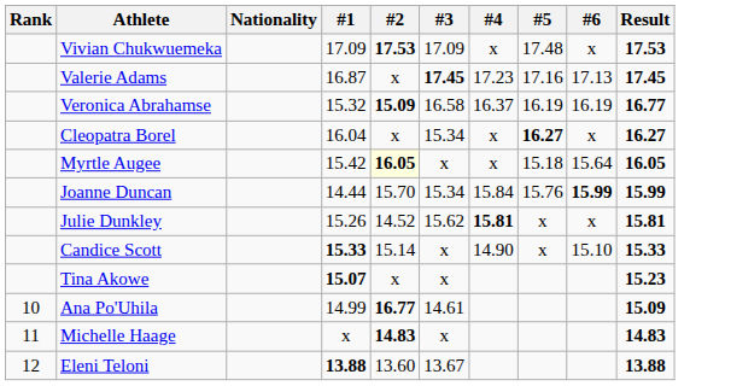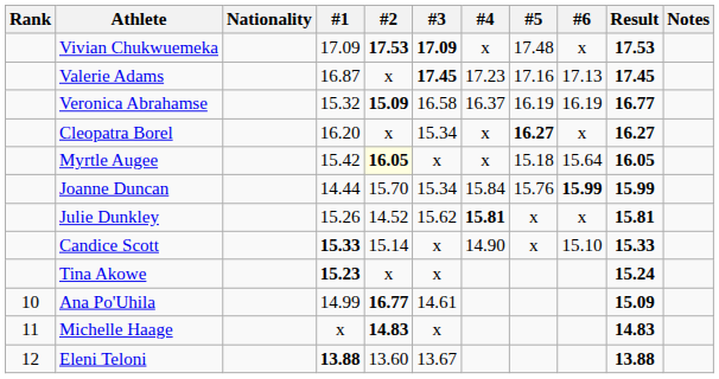 <table class="wikitable sortable" style="text-align:center">
 <tr>
 <th>Rank</th>
 <th>Athlete</th>
 <th>Nationality</th>
 <th>#1</th>
 <th>#2</th>
 <th>#3</th>
 <th>#4</th>
 <th>#5</th>
 <th>#6</th>
 <th>Result</th>
+<th>Notes</th>
 </tr>
 <tr>
 <td></td>
 <td align="left"><a href='#'>Vivian Chukwuemeka</a></td>
 <td align=left></td>
 <td>17.09</td>
 <td><strong>17.53</strong></td>
-<td>17.09</td>
+<td><strong>17.09</strong></td>
 <td>x</td>
 <td>17.48</td>
 <td>x</td>
 <td><strong>17.53</strong></td>
+<td></td>
 </tr>
 <tr>
 <td></td>
 <td align="left"><a href='#'>Valerie Adams</a></td>
 <td align=left></td>
 <td>16.87</td>
 <td>x</td>
 <td><strong>17.45</strong></td>
 <td>17.23</td>
 <td>17.16</td>
 <td>17.13</td>
 <td><strong>17.45</strong></td>
+<td></td>
 </tr>
 <tr>
 <td></td>
 <td align="left"><a href='#'>Veronica Abrahamse</a></td>
 <td align=left></td>
 <td>15.32</td>
 <td><strong>15.09</strong></td>
 <td>16.58</td>
 <td>16.37</td>
 <td>16.19</td>
 <td>16.19</td>
 <td><strong>16.77</strong></td>
+<td></td>
 </tr>
 <tr>
 <td></td>
 <td align="left"><a href='#'>Cleopatra Borel</a></td>
 <td align=left></td>
-<td>16.04</td>
+<td>16.20</td>
 <td>x</td>
 <td>15.34</td>
 <td>x</td>
 <td><strong>16.27</strong></td>
 <td>x</td>
 <td><strong>16.27</strong></td>
+<td></td>
 </tr>
 <tr>
 <td></td>
 <td align="left"><a href='#'>Myrtle Augee</a></td>
 <td align=left></td>
 <td>15.42</td>
 <td style="background: lightyellow;"><strong>16.05</strong></td>
 <td>x</td>
 <td>x</td>
 <td>15.18</td>
 <td>15.64</td>
 <td><strong>16.05</strong></td>
+<td></td>
 </tr>
 <tr>
 <td></td>
 <td align="left"><a href='#'>Joanne Duncan</a></td>
 <td align=left></td>
 <td>14.44</td>
 <td>15.70</td>
 <td>15.34</td>
 <td>15.84</td>
 <td>15.76</td>
 <td><strong>15.99</strong></td>
 <td><strong>15.99</strong></td>
+<td></td>
 </tr>
 <tr>
 <td></td>
 <td align="left"><a href='#'>Julie Dunkley</a></td>
 <td align=left></td>
 <td>15.26</td>
 <td>14.52</td>
 <td>15.62</td>
 <td><strong>15.81</strong></td>
 <td>x</td>
 <td>x</td>
 <td><strong>15.81</strong></td>
+<td></td>
 </tr>
 <tr>
 <td></td>
 <td align="left"><a href='#'>Candice Scott</a></td>
 <td align=left></td>
 <td><strong>15.33</strong></td>
 <td>15.14</td>
 <td>x</td>
 <td>14.90</td>
 <td>x</td>
 <td>15.10</td>
 <td><strong>15.33</strong></td>
+<td></td>
 </tr>
 <tr>
 <td></td>
 <td align="left"><a href='#'>Tina Akowe</a></td>
 <td align=left></td>
-<td><strong>15.07</strong></td>
+<td><strong>15.23</strong></td>
 <td>x</td>
 <td>x</td>
 <td></td>
 <td></td>
 <td></td>
-<td><strong>15.23</strong></td>
+<td><strong>15.24</strong></td>
+<td></td>
 </tr>
 <tr>
 <td>10</td>
 <td align="left"><a href='#'>Ana Po'Uhila</a></td>
 <td align=left></td>
 <td>14.99</td>
 <td><strong>16.77</strong></td>
 <td>14.61</td>
 <td></td>
 <td></td>
 <td></td>
 <td><strong>15.09</strong></td>
+<td></td>
 </tr>
 <tr>
 <td>11</td>
 <td align="left"><a href='#'>Michelle Haage</a></td>
 <td align=left></td>
 <td>x</td>
 <td><strong>14.83</strong></td>
 <td>x</td>
 <td></td>
 <td></td>
 <td></td>
 <td><strong>14.83</strong></td>
+<td></td>
 </tr>
 <tr>
 <td>12</td>
 <td align="left"><a href='#'>Eleni Teloni</a></td>
 <td align=left></td>
 <td><strong>13.88</strong></td>
 <td>13.60</td>
 <td>13.67</td>
 <td></td>
 <td></td>
 <td></td>
 <td><strong>13.88</strong></td>
+<td></td>
 </tr>
 </table>
